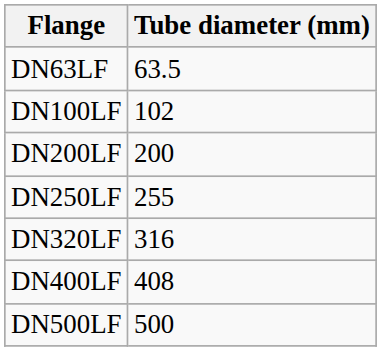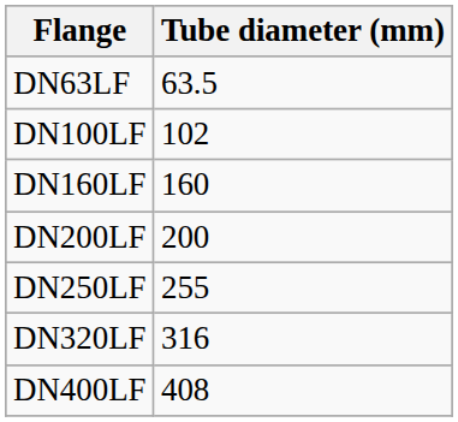 <table class="wikitable">
 <tr>
 <th>Flange</th>
 <th>Tube diameter (mm)</th>
 </tr>
 <tr>
 <td>DN63LF</td>
 <td>63.5</td>
 </tr>
 <tr>
 <td>DN100LF</td>
 <td>102</td>
+</tr>
+<tr>
+<td>DN160LF</td>
+<td>160</td>
 </tr>
 <tr>
 <td>DN200LF</td>
 <td>200</td>
 </tr>
 <tr>
 <td>DN250LF</td>
 <td>255</td>
 </tr>
 <tr>
 <td>DN320LF</td>
 <td>316</td>
 </tr>
 <tr>
 <td>DN400LF</td>
 <td>408</td>
 </tr>
-<tr>
-<td>DN500LF</td>
-<td>500</td>
-</tr>
 </table>
